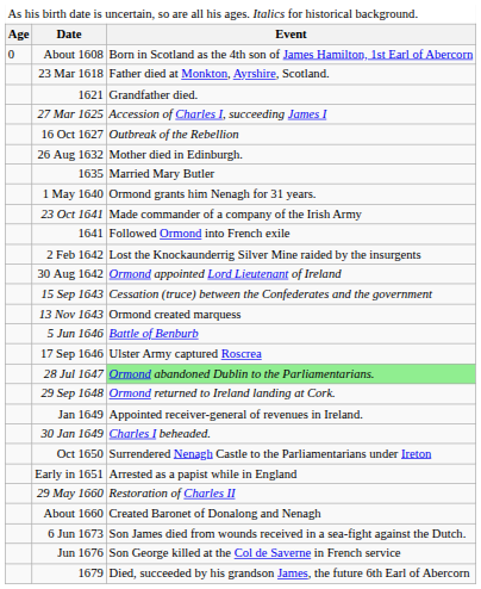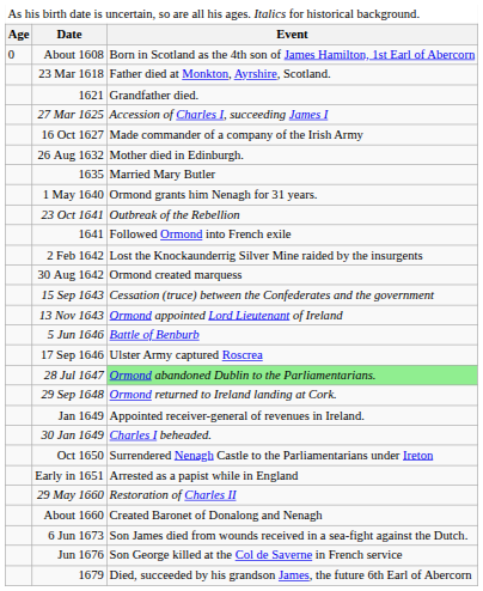 <table class="wikitable mw-collapsible mw-collapsed" style="border: none;">
 <tr>
 <td colspan=3 style="background: white; border: none;">As his birth date is uncertain, so are all his ages. <em>Italics</em> for historical background.</td>
 </tr>
 <tr>
 <th scope="col">Age</th>
 <th scope="col">Date</th>
 <th scope="col">Event</th>
 </tr>
 <tr>
 <td>0</td>
 <td align=right>About 1608</td>
 <td>Born in Scotland as the 4th son of <a href='#'>James Hamilton, 1st Earl of Abercorn</a></td>
 </tr>
 <tr>
 <td></td>
 <td align=right>23 Mar 1618</td>
 <td>Father died at <a href='#'>Monkton</a>, <a href='#'>Ayrshire</a>, Scotland.</td>
 </tr>
 <tr>
 <td></td>
 <td align=right>1621</td>
 <td>Grandfather died.</td>
 </tr>
 <tr>
 <td></td>
 <td align=right><em>27 Mar 1625</em></td>
 <td><em>Accession of <a href='#'>Charles I</a>, succeeding <a href='#'>James I</a></em></td>
 </tr>
 <tr>
 <td></td>
 <td align=right>16 Oct 1627</td>
-<td><em>Outbreak of the Rebellion</em></td>
+<td>Made commander of a company of the Irish Army</td>
 </tr>
 <tr>
 <td></td>
 <td align=right>26 Aug 1632</td>
 <td>Mother died in Edinburgh.</td>
 </tr>
 <tr>
 <td></td>
 <td align=right>1635</td>
 <td>Married Mary Butler</td>
 </tr>
 <tr>
 <td></td>
 <td align=right>1 May 1640</td>
 <td>Ormond grants him Nenagh for 31 years.</td>
 </tr>
 <tr>
 <td></td>
 <td align=right><em>23 Oct 1641</em></td>
-<td>Made commander of a company of the Irish Army</td>
+<td><em>Outbreak of the Rebellion</em></td>
 </tr>
 <tr>
 <td></td>
 <td align=right>1641</td>
 <td>Followed <a href='#'>Ormond</a> into French exile</td>
 </tr>
 <tr>
 <td></td>
 <td align=right>2 Feb 1642</td>
 <td>Lost the Knockaunderrig Silver Mine raided by the insurgents</td>
 </tr>
 <tr>
 <td></td>
 <td align=right>30 Aug 1642</td>
-<td><em><a href='#'>Ormond</a> appointed <a href='#'>Lord Lieutenant</a> of Ireland</em></td>
+<td>Ormond created marquess</td>
 </tr>
 <tr>
 <td></td>
 <td align=right><em>15 Sep 1643</em></td>
 <td><em>Cessation (truce) between the Confederates and the government</em></td>
 </tr>
 <tr>
 <td></td>
 <td align=right><em>13 Nov 1643</em></td>
-<td>Ormond created marquess</td>
+<td><em><a href='#'>Ormond</a> appointed <a href='#'>Lord Lieutenant</a> of Ireland</em></td>
 </tr>
 <tr>
 <td></td>
 <td align=right><em>5 Jun 1646</em></td>
 <td><em><a href='#'>Battle of Benburb</a></em></td>
 </tr>
 <tr>
 <td></td>
 <td align=right>17 Sep 1646</td>
 <td>Ulster Army captured <a href='#'>Roscrea</a></td>
 </tr>
 <tr>
 <td></td>
 <td align=right><em>28 Jul 1647</em></td>
 <td style="background: lightgreen;"><em><a href='#'>Ormond</a> abandoned Dublin to the Parliamentarians.</em></td>
 </tr>
 <tr>
 <td></td>
 <td align=right><em>29 Sep 1648</em></td>
 <td><em><a href='#'>Ormond</a> returned to Ireland landing at Cork.</em></td>
 </tr>
 <tr>
 <td></td>
 <td align=right>Jan 1649</td>
 <td>Appointed receiver-general of revenues in Ireland.</td>
 </tr>
 <tr>
 <td></td>
 <td align=right><em>30 Jan 1649</em></td>
 <td><em><a href='#'>Charles I</a> beheaded.</em></td>
 </tr>
 <tr>
 <td></td>
 <td align=right>Oct 1650</td>
 <td>Surrendered <a href='#'>Nenagh</a> Castle to the Parliamentarians under <a href='#'>Ireton</a></td>
 </tr>
 <tr>
 <td></td>
 <td align=right>Early in 1651</td>
 <td>Arrested as a papist while in England</td>
 </tr>
 <tr>
 <td></td>
 <td align=right><em>29 May 1660</em></td>
 <td><em>Restoration of <a href='#'>Charles II</a></em></td>
 </tr>
 <tr>
 <td></td>
 <td align=right>About 1660</td>
 <td>Created Baronet of Donalong and Nenagh</td>
 </tr>
 <tr>
 <td></td>
 <td align=right>6 Jun 1673</td>
 <td>Son James died from wounds received in a sea-fight against the Dutch.</td>
 </tr>
 <tr>
 <td></td>
 <td align=right>Jun 1676</td>
 <td>Son George killed at the <a href='#'>Col de Saverne</a> in French service</td>
 </tr>
 <tr>
 <td></td>
 <td align=right>1679</td>
 <td>Died, succeeded by his grandson <a href='#'>James</a>, the future 6th Earl of Abercorn</td>
 </tr>
 </table>
